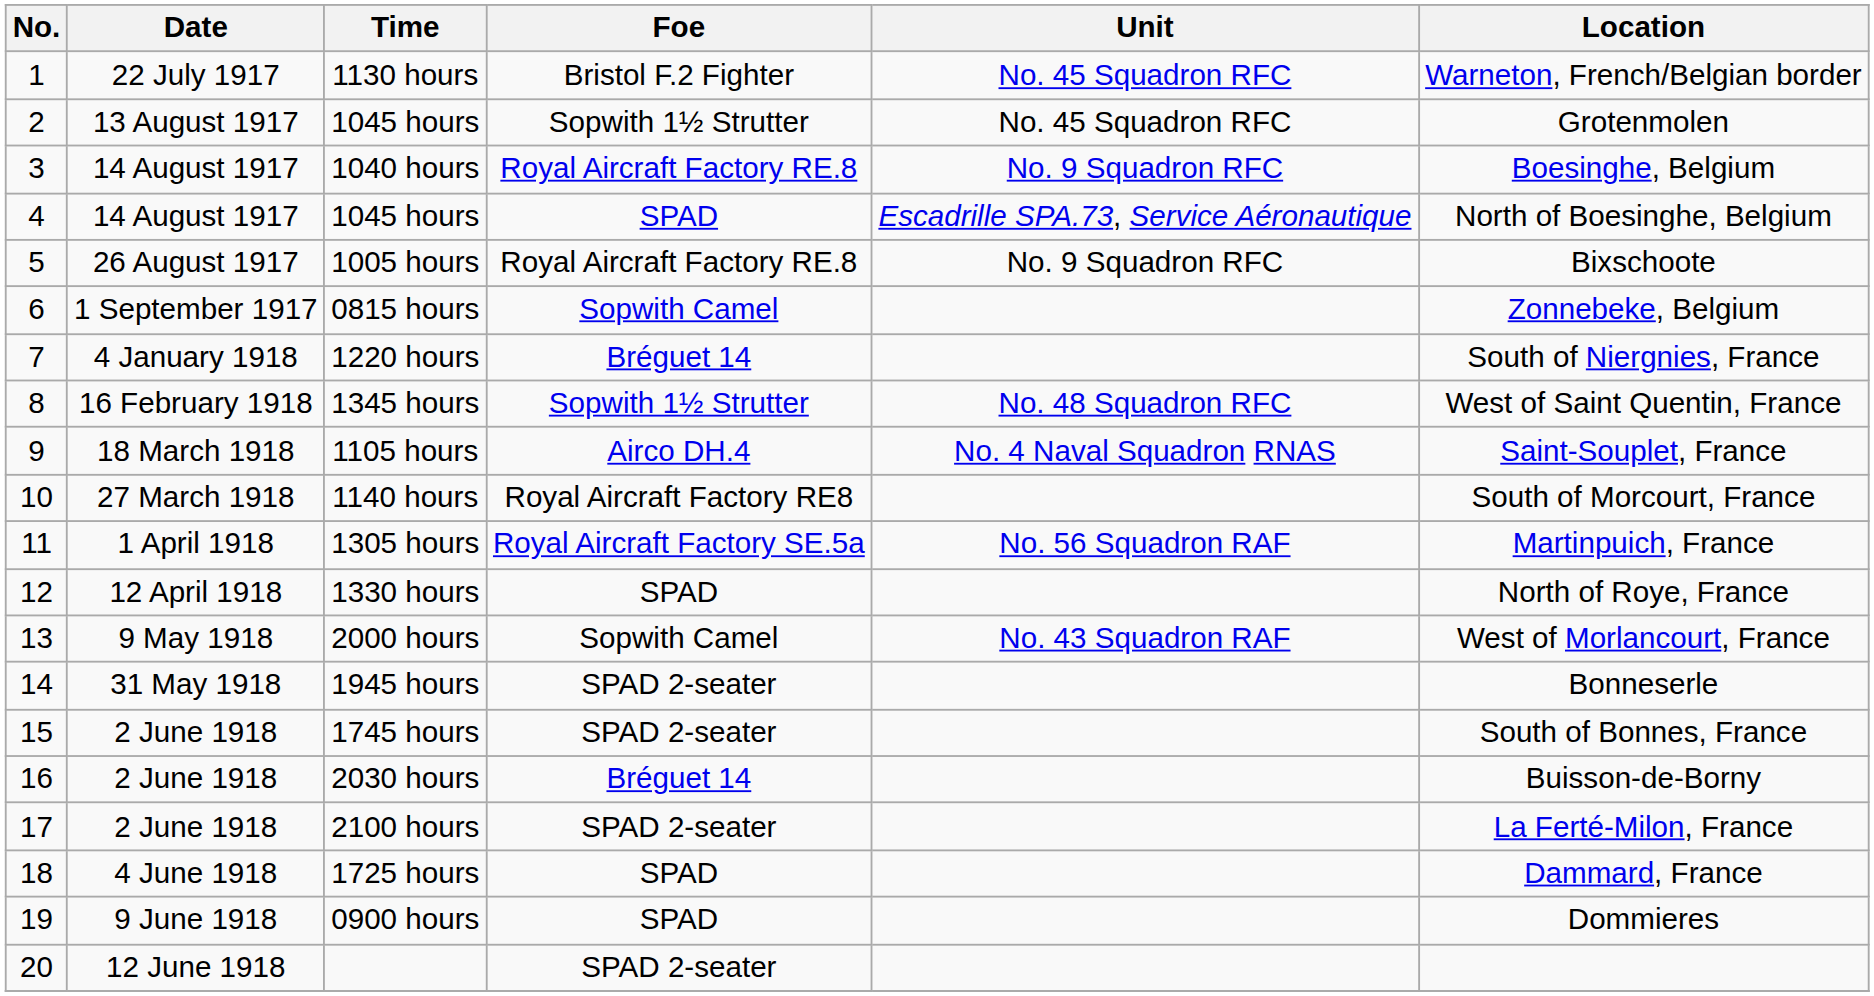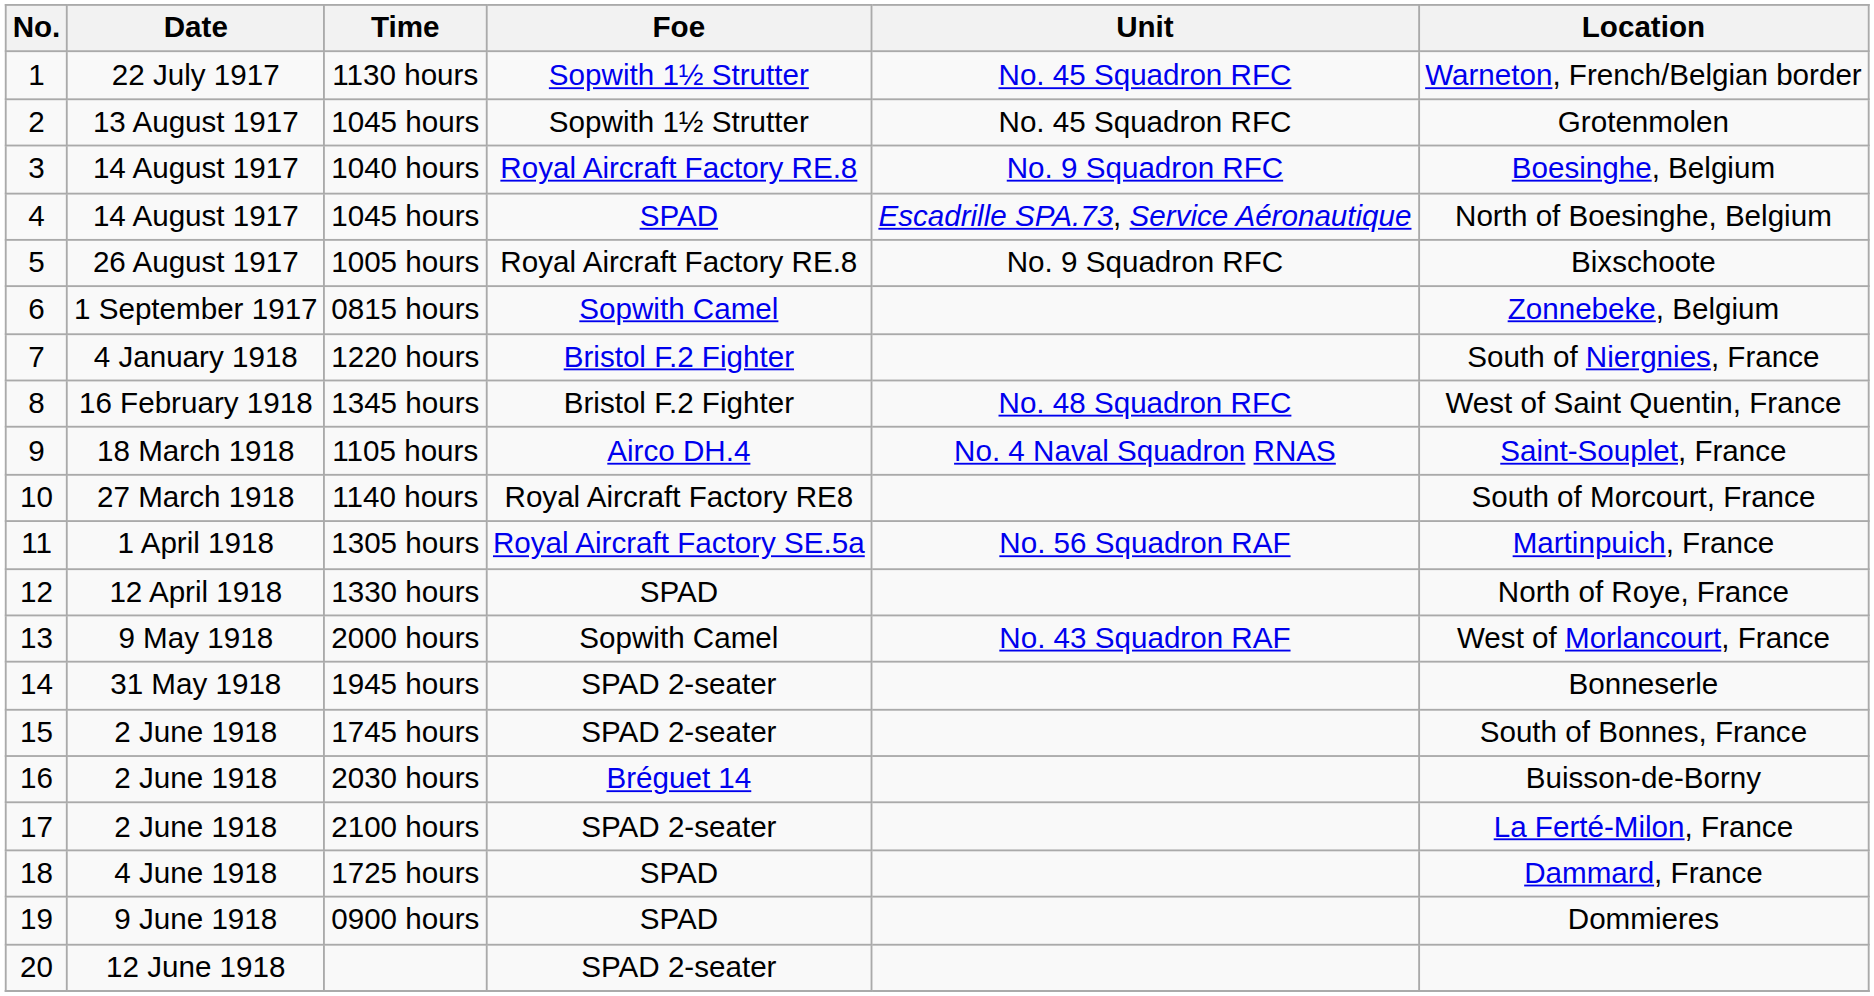 <table class="wikitable" border="1" style="margin: 1em auto 1em auto">
 <tr>
 <th>No.</th>
 <th>Date</th>
 <th>Time</th>
 <th>Foe</th>
 <th>Unit</th>
 <th>Location</th>
 </tr>
 <tr>
 <td align="center">1</td>
 <td align="center">22 July 1917</td>
 <td align="center">1130 hours</td>
-<td align="center">Bristol F.2 Fighter</td>
+<td align="center"><a href='#'>Sopwith 1½ Strutter</a></td>
 <td align="center"><a href='#'>No. 45 Squadron RFC</a></td>
 <td align="center"><a href='#'>Warneton</a>, French/Belgian border</td>
 </tr>
 <tr>
 <td align="center">2</td>
 <td align="center">13 August 1917</td>
 <td align="center">1045 hours</td>
 <td align="center">Sopwith 1½ Strutter</td>
 <td align="center">No. 45 Squadron RFC</td>
 <td align="center">Grotenmolen</td>
 </tr>
 <tr>
 <td align="center">3</td>
 <td align="center">14 August 1917</td>
 <td align="center">1040 hours</td>
 <td align="center"><a href='#'>Royal Aircraft Factory RE.8</a></td>
 <td align="center"><a href='#'>No. 9 Squadron RFC</a></td>
 <td align="center"><a href='#'>Boesinghe</a>, Belgium</td>
 </tr>
 <tr>
 <td align="center">4</td>
 <td align="center">14 August 1917</td>
 <td align="center">1045 hours</td>
 <td align="center"><a href='#'>SPAD</a></td>
 <td align="center"><em><a href='#'>Escadrille SPA.73</a></em>, <em><a href='#'>Service Aéronautique</a></em></td>
 <td align="center">North of Boesinghe, Belgium</td>
 </tr>
 <tr>
 <td align="center">5</td>
 <td align="center">26 August 1917</td>
 <td align="center">1005 hours</td>
 <td align="center">Royal Aircraft Factory RE.8</td>
 <td align="center">No. 9 Squadron RFC</td>
 <td align="center">Bixschoote</td>
 </tr>
 <tr>
 <td align="center">6</td>
 <td align="center">1 September 1917</td>
 <td align="center">0815 hours</td>
 <td align="center"><a href='#'>Sopwith Camel</a></td>
 <td align="center"></td>
 <td align="center"><a href='#'>Zonnebeke</a>, Belgium</td>
 </tr>
 <tr>
 <td align="center">7</td>
 <td align="center">4 January 1918</td>
 <td align="center">1220 hours</td>
-<td align="center"><a href='#'>Bréguet 14</a></td>
+<td align="center"><a href='#'>Bristol F.2 Fighter</a></td>
 <td align="center"></td>
 <td align="center">South of <a href='#'>Niergnies</a>, France</td>
 </tr>
 <tr>
 <td align="center">8</td>
 <td align="center">16 February 1918</td>
 <td align="center">1345 hours</td>
-<td align="center"><a href='#'>Sopwith 1½ Strutter</a></td>
+<td align="center">Bristol F.2 Fighter</td>
 <td align="center"><a href='#'>No. 48 Squadron RFC</a></td>
 <td align="center">West of Saint Quentin, France</td>
 </tr>
 <tr>
 <td align="center">9</td>
 <td align="center">18 March 1918</td>
 <td align="center">1105 hours</td>
 <td align="center"><a href='#'>Airco DH.4</a></td>
 <td align="center"><a href='#'>No. 4 Naval Squadron</a> <a href='#'>RNAS</a></td>
 <td align="center"><a href='#'>Saint-Souplet</a>, France</td>
 </tr>
 <tr>
 <td align="center">10</td>
 <td align="center">27 March 1918</td>
 <td align="center">1140 hours</td>
 <td align="center">Royal Aircraft Factory RE8</td>
 <td align="center"></td>
 <td align="center">South of Morcourt, France</td>
 </tr>
 <tr>
 <td align="center">11</td>
 <td align="center">1 April 1918</td>
 <td align="center">1305 hours</td>
 <td align="center"><a href='#'>Royal Aircraft Factory SE.5a</a></td>
 <td align="center"><a href='#'>No. 56 Squadron RAF</a></td>
 <td align="center"><a href='#'>Martinpuich</a>, France</td>
 </tr>
 <tr>
 <td align="center">12</td>
 <td align="center">12 April 1918</td>
 <td align="center">1330 hours</td>
 <td align="center">SPAD</td>
 <td align="center"></td>
 <td align="center">North of Roye, France</td>
 </tr>
 <tr>
 <td align="center">13</td>
 <td align="center">9 May 1918</td>
 <td align="center">2000 hours</td>
 <td align="center">Sopwith Camel</td>
 <td align="center"><a href='#'>No. 43 Squadron RAF</a></td>
 <td align="center">West of <a href='#'>Morlancourt</a>, France</td>
 </tr>
 <tr>
 <td align="center">14</td>
 <td align="center">31 May 1918</td>
 <td align="center">1945 hours</td>
 <td align="center">SPAD 2-seater</td>
 <td align="center"></td>
 <td align="center">Bonneserle</td>
 </tr>
 <tr>
 <td align="center">15</td>
 <td align="center">2 June 1918</td>
 <td align="center">1745 hours</td>
 <td align="center">SPAD 2-seater</td>
 <td align="center"></td>
 <td align="center">South of Bonnes, France</td>
 </tr>
 <tr>
 <td align="center">16</td>
 <td align="center">2 June 1918</td>
 <td align="center">2030 hours</td>
 <td align="center"><a href='#'>Bréguet 14</a></td>
 <td align="center"></td>
 <td align="center">Buisson-de-Borny</td>
 </tr>
 <tr>
 <td align="center">17</td>
 <td align="center">2 June 1918</td>
 <td align="center">2100 hours</td>
 <td align="center">SPAD 2-seater</td>
 <td align="center"></td>
 <td align="center"><a href='#'>La Ferté-Milon</a>, France</td>
 </tr>
 <tr>
 <td align="center">18</td>
 <td align="center">4 June 1918</td>
 <td align="center">1725 hours</td>
 <td align="center">SPAD</td>
 <td align="center"></td>
 <td align="center"><a href='#'>Dammard</a>, France</td>
 </tr>
 <tr>
 <td align="center">19</td>
 <td align="center">9 June 1918</td>
 <td align="center">0900 hours</td>
 <td align="center">SPAD</td>
 <td align="center"></td>
 <td align="center">Dommieres</td>
 </tr>
 <tr>
 <td align="center">20</td>
 <td align="center">12 June 1918</td>
 <td align="center"></td>
 <td align="center">SPAD 2-seater</td>
 <td align="center"></td>
 <td align="center"></td>
 </tr>
 <tr }>
 </tr>
 </table>
